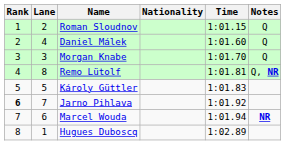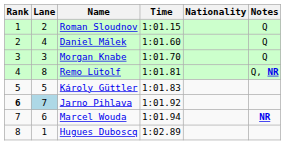 <table class="wikitable sortable" style="text-align:center">
 <tr>
 <th>Rank</th>
 <th>Lane</th>
 <th>Name</th>
+<th>Time</th>
 <th>Nationality</th>
-<th>Time</th>
 <th>Notes</th>
 </tr>
 <tr bgcolor=#ccffcc>
 <td>1</td>
 <td>2</td>
 <td align=left><a href='#'>Roman Sloudnov</a></td>
+<td>1:01.15</td>
 <td align=left></td>
-<td>1:01.15</td>
 <td>Q</td>
 </tr>
 <tr bgcolor=#ccffcc>
 <td>2</td>
 <td>4</td>
 <td align=left><a href='#'>Daniel Málek</a></td>
+<td>1:01.60</td>
 <td align=left></td>
-<td>1:01.60</td>
 <td>Q</td>
 </tr>
 <tr bgcolor=#ccffcc>
 <td>3</td>
 <td>3</td>
 <td align=left><a href='#'>Morgan Knabe</a></td>
+<td>1:01.70</td>
 <td align=left></td>
-<td>1:01.70</td>
 <td>Q</td>
 </tr>
 <tr bgcolor=#ccffcc>
 <td>4</td>
 <td>8</td>
 <td align=left><a href='#'>Remo Lütolf</a></td>
+<td>1:01.81</td>
 <td align=left></td>
-<td>1:01.81</td>
 <td>Q, <strong><a href='#'>NR</a></strong></td>
 </tr>
 <tr>
 <td>5</td>
 <td>5</td>
 <td align=left><a href='#'>Károly Güttler</a></td>
+<td>1:01.83</td>
 <td align=left></td>
-<td>1:01.83</td>
 <td></td>
 </tr>
 <tr>
 <td><strong>6</strong></td>
-<td>7</td>
+<td style="background: lightblue;">7</td>
 <td align=left><a href='#'>Jarno Pihlava</a></td>
+<td>1:01.92</td>
 <td align=left></td>
-<td>1:01.92</td>
 <td></td>
 </tr>
 <tr>
 <td>7</td>
 <td>6</td>
 <td align=left><a href='#'>Marcel Wouda</a></td>
+<td>1:01.94</td>
 <td align=left></td>
-<td>1:01.94</td>
 <td><strong><a href='#'>NR</a></strong></td>
 </tr>
 <tr>
 <td>8</td>
 <td>1</td>
 <td align=left><a href='#'>Hugues Duboscq</a></td>
+<td>1:02.89</td>
 <td align=left></td>
-<td>1:02.89</td>
 <td></td>
 </tr>
 </table>
